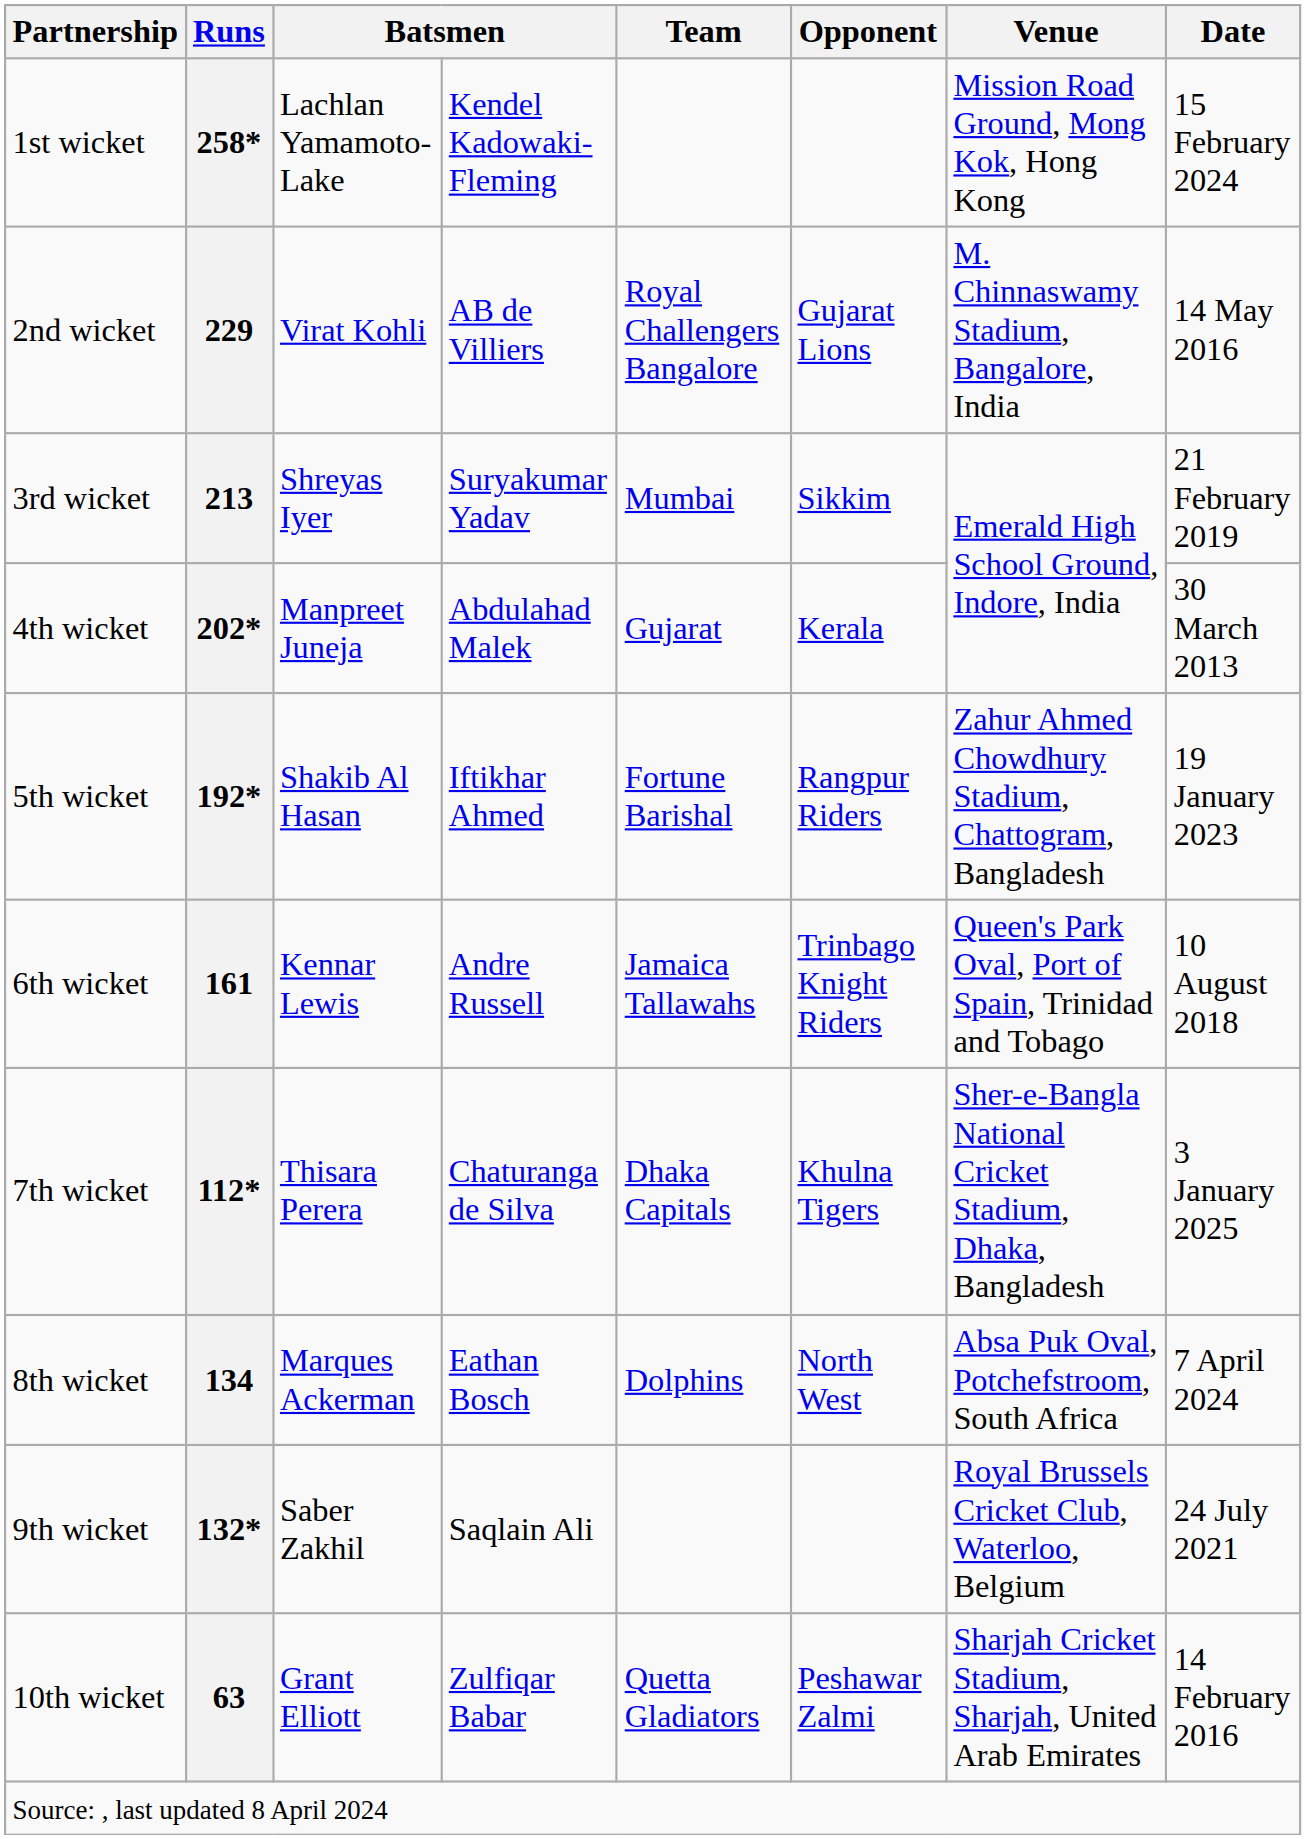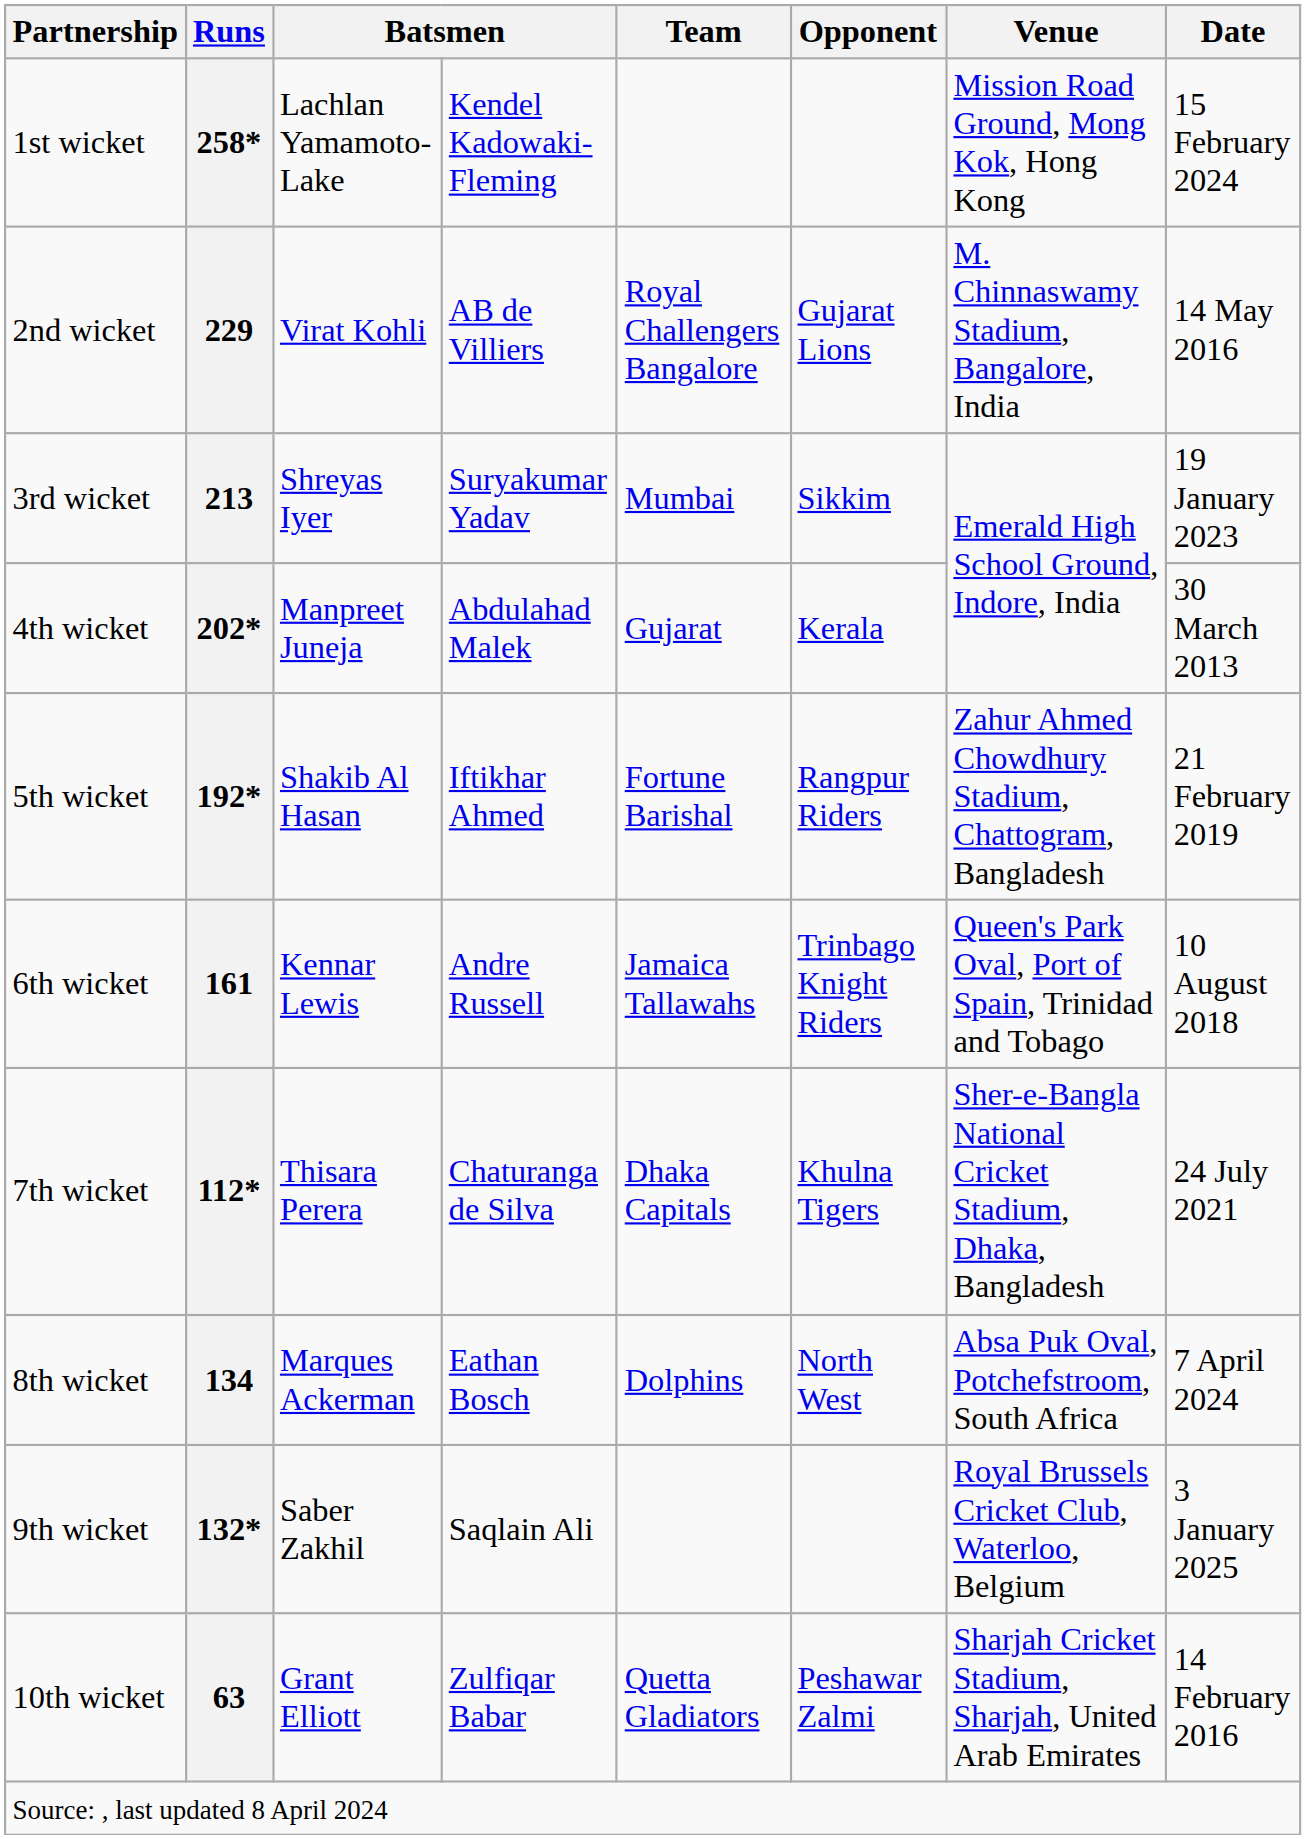 <table class="wikitable" style="font-size: 95%">
 <tr>
 <th>Partnership</th>
 <th><a href='#'>Runs</a></th>
 <th colspan=2>Batsmen</th>
 <th>Team</th>
 <th>Opponent</th>
 <th>Venue</th>
 <th>Date</th>
 </tr>
 <tr>
 <td>1st wicket</td>
 <th>258*</th>
 <td>Lachlan Yamamoto-Lake</td>
 <td><a href='#'>Kendel Kadowaki-Fleming</a></td>
 <td></td>
 <td></td>
 <td><a href='#'>Mission Road Ground</a>, <a href='#'>Mong Kok</a>, Hong Kong</td>
 <td>15 February 2024</td>
 </tr>
 <tr>
 <td>2nd wicket</td>
 <th>229</th>
 <td><a href='#'>Virat Kohli</a></td>
 <td><a href='#'>AB de Villiers</a></td>
 <td><a href='#'>Royal Challengers Bangalore</a></td>
 <td><a href='#'>Gujarat Lions</a></td>
 <td><a href='#'>M. Chinnaswamy Stadium</a>, <a href='#'>Bangalore</a>, India</td>
 <td>14 May 2016</td>
 </tr>
 <tr>
 <td>3rd wicket</td>
 <th>213</th>
 <td><a href='#'>Shreyas Iyer</a></td>
 <td><a href='#'>Suryakumar Yadav</a></td>
 <td><a href='#'>Mumbai</a></td>
 <td><a href='#'>Sikkim</a></td>
 <td rowspan=2><a href='#'>Emerald High School Ground</a>, <a href='#'>Indore</a>, India</td>
-<td>21 February 2019</td>
+<td>19 January 2023</td>
 </tr>
 <tr>
 <td>4th wicket</td>
 <th>202*</th>
 <td><a href='#'>Manpreet Juneja</a></td>
 <td><a href='#'>Abdulahad Malek</a></td>
 <td><a href='#'>Gujarat</a></td>
 <td><a href='#'>Kerala</a></td>
 <td>30 March 2013</td>
 </tr>
 <tr>
 <td>5th wicket</td>
 <th>192*</th>
 <td><a href='#'>Shakib Al Hasan</a></td>
 <td><a href='#'>Iftikhar Ahmed</a></td>
 <td><a href='#'>Fortune Barishal</a></td>
 <td><a href='#'>Rangpur Riders</a></td>
 <td><a href='#'>Zahur Ahmed Chowdhury Stadium</a>, <a href='#'>Chattogram</a>, Bangladesh</td>
-<td>19 January 2023</td>
+<td>21 February 2019</td>
 </tr>
 <tr>
 <td>6th wicket</td>
 <th>161</th>
 <td><a href='#'>Kennar Lewis</a></td>
 <td><a href='#'>Andre Russell</a></td>
 <td><a href='#'>Jamaica Tallawahs</a></td>
 <td><a href='#'>Trinbago Knight Riders</a></td>
 <td><a href='#'>Queen's Park Oval</a>, <a href='#'>Port of Spain</a>, Trinidad and Tobago</td>
 <td>10 August 2018</td>
 </tr>
 <tr>
 <td>7th wicket</td>
 <th>112*</th>
 <td><a href='#'>Thisara Perera</a></td>
 <td><a href='#'>Chaturanga de Silva</a></td>
 <td><a href='#'>Dhaka Capitals</a></td>
 <td><a href='#'>Khulna Tigers</a></td>
 <td><a href='#'>Sher-e-Bangla National Cricket Stadium</a>, <a href='#'>Dhaka</a>, Bangladesh</td>
-<td>3 January 2025</td>
+<td>24 July 2021</td>
 </tr>
 <tr>
 <td>8th wicket</td>
 <th>134</th>
 <td><a href='#'>Marques Ackerman</a></td>
 <td><a href='#'>Eathan Bosch</a></td>
 <td><a href='#'>Dolphins</a></td>
 <td><a href='#'>North West</a></td>
 <td><a href='#'>Absa Puk Oval</a>, <a href='#'>Potchefstroom</a>, South Africa</td>
 <td>7 April 2024</td>
 </tr>
 <tr>
 <td>9th wicket</td>
 <th>132*</th>
 <td>Saber Zakhil</td>
 <td>Saqlain Ali</td>
 <td></td>
 <td></td>
 <td><a href='#'>Royal Brussels Cricket Club</a>, <a href='#'>Waterloo</a>, Belgium</td>
-<td>24 July 2021</td>
+<td>3 January 2025</td>
 </tr>
 <tr>
 <td>10th wicket</td>
 <th>63</th>
 <td><a href='#'>Grant Elliott</a></td>
 <td><a href='#'>Zulfiqar Babar</a></td>
 <td><a href='#'>Quetta Gladiators</a></td>
 <td><a href='#'>Peshawar Zalmi</a></td>
 <td><a href='#'>Sharjah Cricket Stadium</a>, <a href='#'>Sharjah</a>, United Arab Emirates</td>
 <td>14 February 2016</td>
 </tr>
 <tr>
 <td colspan=8><small>Source: , last updated 8 April 2024</small></td>
 </tr>
 </table>
